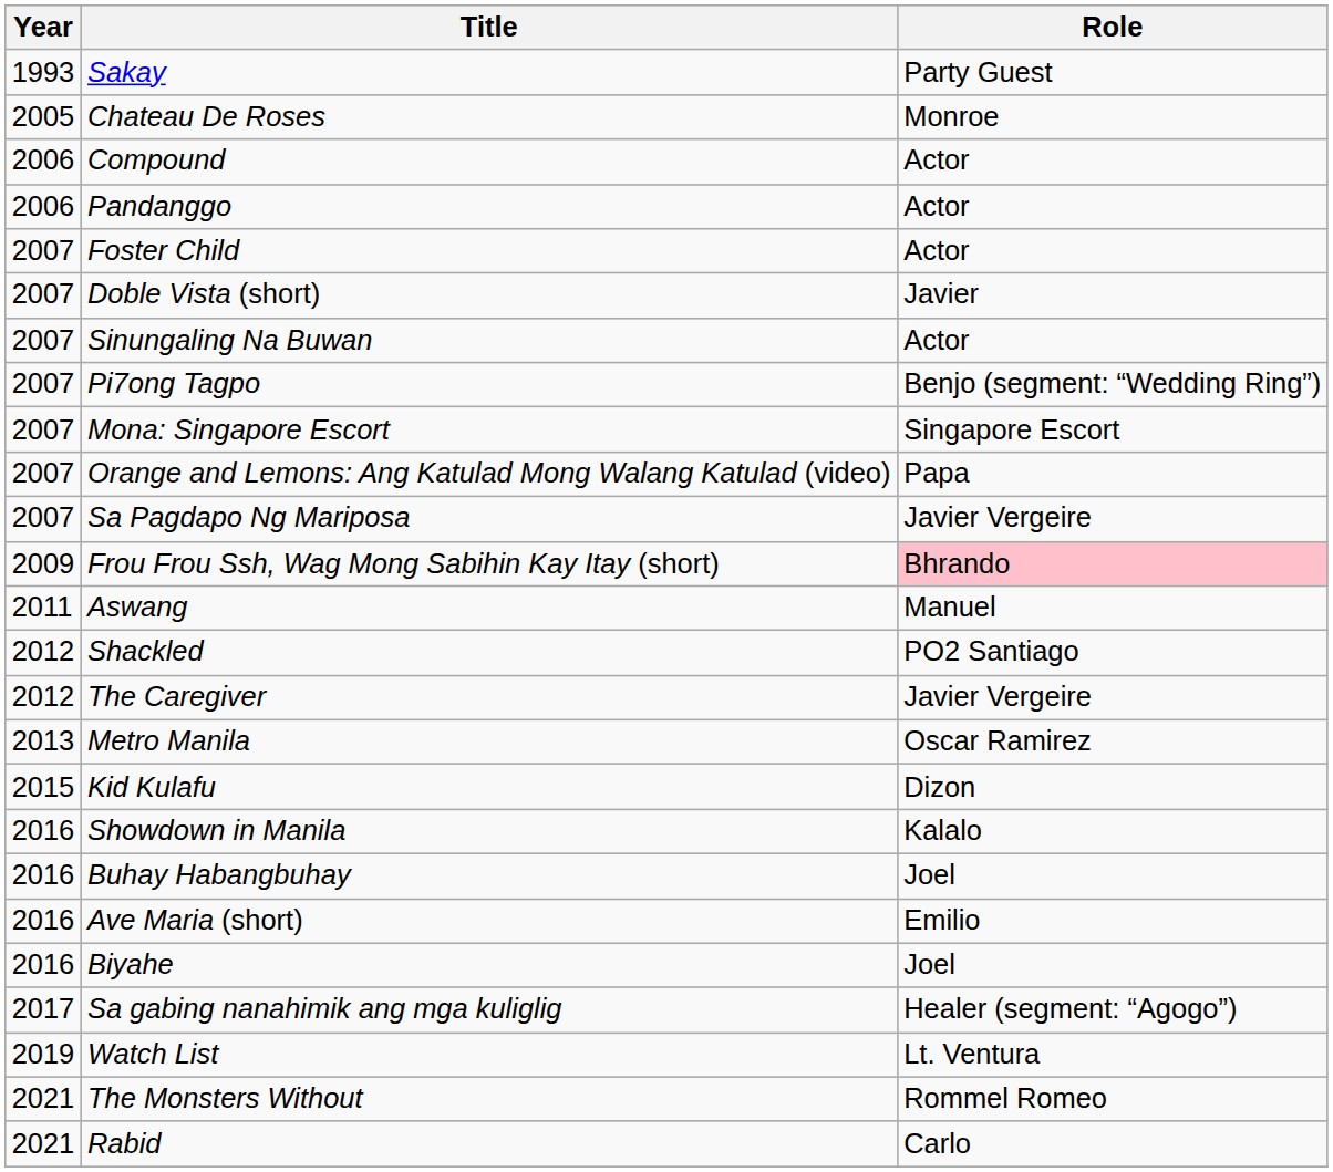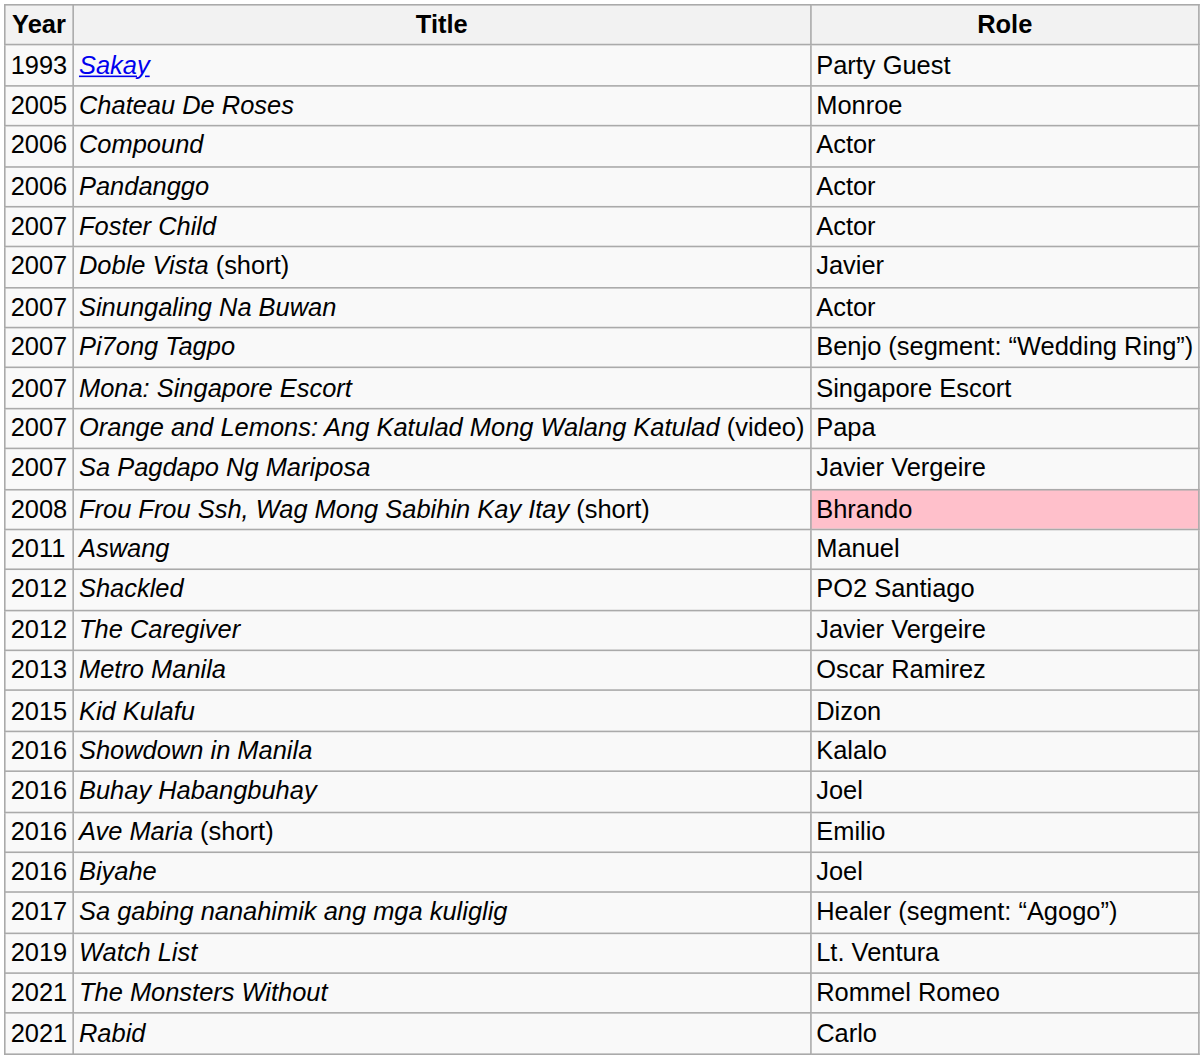 <table class="wikitable plainrowheaders sortable">
 <tr>
 <th>Year</th>
 <th>Title</th>
 <th>Role</th>
 </tr>
 <tr>
 <td>1993</td>
 <td><em><a href='#'>Sakay</a></em></td>
 <td>Party Guest</td>
 </tr>
 <tr>
 <td>2005</td>
 <td><em>Chateau De Roses</em></td>
 <td>Monroe</td>
 </tr>
 <tr>
 <td>2006</td>
 <td><em>Compound</em></td>
 <td>Actor</td>
 </tr>
 <tr>
 <td>2006</td>
 <td><em>Pandanggo</em></td>
 <td>Actor</td>
 </tr>
 <tr>
 <td>2007</td>
 <td><em>Foster Child</em></td>
 <td>Actor</td>
 </tr>
 <tr>
 <td>2007</td>
 <td><em>Doble Vista</em> (short)</td>
 <td>Javier</td>
 </tr>
 <tr>
 <td>2007</td>
 <td><em>Sinungaling Na Buwan</em></td>
 <td>Actor</td>
 </tr>
 <tr>
 <td>2007</td>
 <td><em>Pi7ong Tagpo</em></td>
 <td>Benjo (segment: “Wedding Ring”)</td>
 </tr>
 <tr>
 <td>2007</td>
 <td><em>Mona: Singapore Escort</em></td>
 <td>Singapore Escort</td>
 </tr>
 <tr>
 <td>2007</td>
 <td><em>Orange and Lemons: Ang Katulad Mong Walang Katulad</em> (video)</td>
 <td>Papa</td>
 </tr>
 <tr>
 <td>2007</td>
 <td><em>Sa Pagdapo Ng Mariposa</em></td>
 <td>Javier Vergeire</td>
 </tr>
 <tr>
-<td>2009</td>
+<td>2008</td>
 <td><em>Frou Frou Ssh, Wag Mong Sabihin Kay Itay</em> (short)</td>
 <td style="background: pink;">Bhrando</td>
 </tr>
 <tr>
 <td>2011</td>
 <td><em>Aswang</em></td>
 <td>Manuel</td>
 </tr>
 <tr>
 <td>2012</td>
 <td><em>Shackled</em></td>
 <td>PO2 Santiago</td>
 </tr>
 <tr>
 <td>2012</td>
 <td><em>The Caregiver</em></td>
 <td>Javier Vergeire</td>
 </tr>
 <tr>
 <td>2013</td>
 <td><em>Metro Manila</em></td>
 <td>Oscar Ramirez</td>
 </tr>
 <tr>
 <td>2015</td>
 <td><em>Kid Kulafu</em></td>
 <td>Dizon</td>
 </tr>
 <tr>
 <td>2016</td>
 <td><em>Showdown in Manila</em></td>
 <td>Kalalo</td>
 </tr>
 <tr>
 <td>2016</td>
 <td><em>Buhay Habangbuhay</em></td>
 <td>Joel</td>
 </tr>
 <tr>
 <td>2016</td>
 <td><em>Ave Maria</em> (short)</td>
 <td>Emilio</td>
 </tr>
 <tr>
 <td>2016</td>
 <td><em>Biyahe</em></td>
 <td>Joel</td>
 </tr>
 <tr>
 <td>2017</td>
 <td><em>Sa gabing nanahimik ang mga kuliglig</em></td>
 <td>Healer (segment: “Agogo”)</td>
 </tr>
 <tr>
 <td>2019</td>
 <td><em>Watch List</em></td>
 <td>Lt. Ventura</td>
 </tr>
 <tr>
 <td>2021</td>
 <td><em>The Monsters Without</em></td>
 <td>Rommel Romeo</td>
 </tr>
 <tr>
 <td>2021</td>
 <td><em>Rabid</em></td>
 <td>Carlo</td>
 </tr>
 </table>
